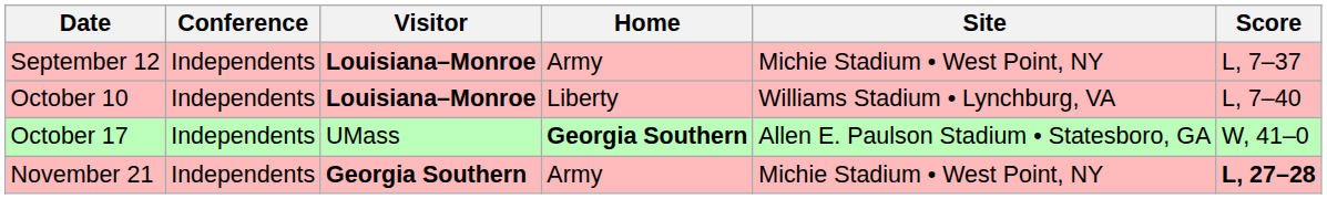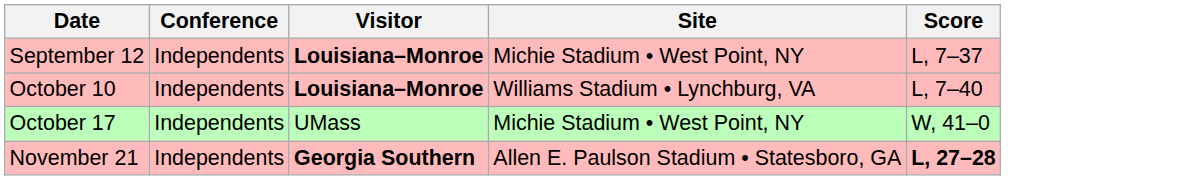 <table class="wikitable">
 <tr>
 <th>Date</th>
 <th>Conference</th>
 <th>Visitor</th>
-<th>Home</th>
 <th>Site</th>
 <th>Score</th>
 </tr>
 <tr style="background:#fbb;">
 <td>September 12</td>
 <td>Independents</td>
 <td><strong>Louisiana–Monroe</strong></td>
-<td>Army</td>
 <td>Michie Stadium • West Point, NY</td>
 <td>L, 7–37</td>
 </tr>
 <tr style="background:#fbb;">
 <td>October 10</td>
 <td>Independents</td>
 <td><strong>Louisiana–Monroe</strong></td>
-<td>Liberty</td>
 <td>Williams Stadium • Lynchburg, VA</td>
 <td>L, 7–40</td>
 </tr>
 <tr style="background:#bfb;">
 <td>October 17</td>
 <td>Independents</td>
 <td>UMass</td>
-<td><strong>Georgia Southern</strong></td>
-<td>Allen E. Paulson Stadium • Statesboro, GA</td>
+<td>Michie Stadium • West Point, NY</td>
 <td>W, 41–0</td>
 </tr>
 <tr style="background:#fbb;">
 <td>November 21</td>
 <td>Independents</td>
 <td><strong>Georgia Southern</strong></td>
-<td>Army</td>
-<td>Michie Stadium • West Point, NY</td>
+<td>Allen E. Paulson Stadium • Statesboro, GA</td>
 <td><strong>L, 27–28</strong></td>
 </tr>
 </table>
